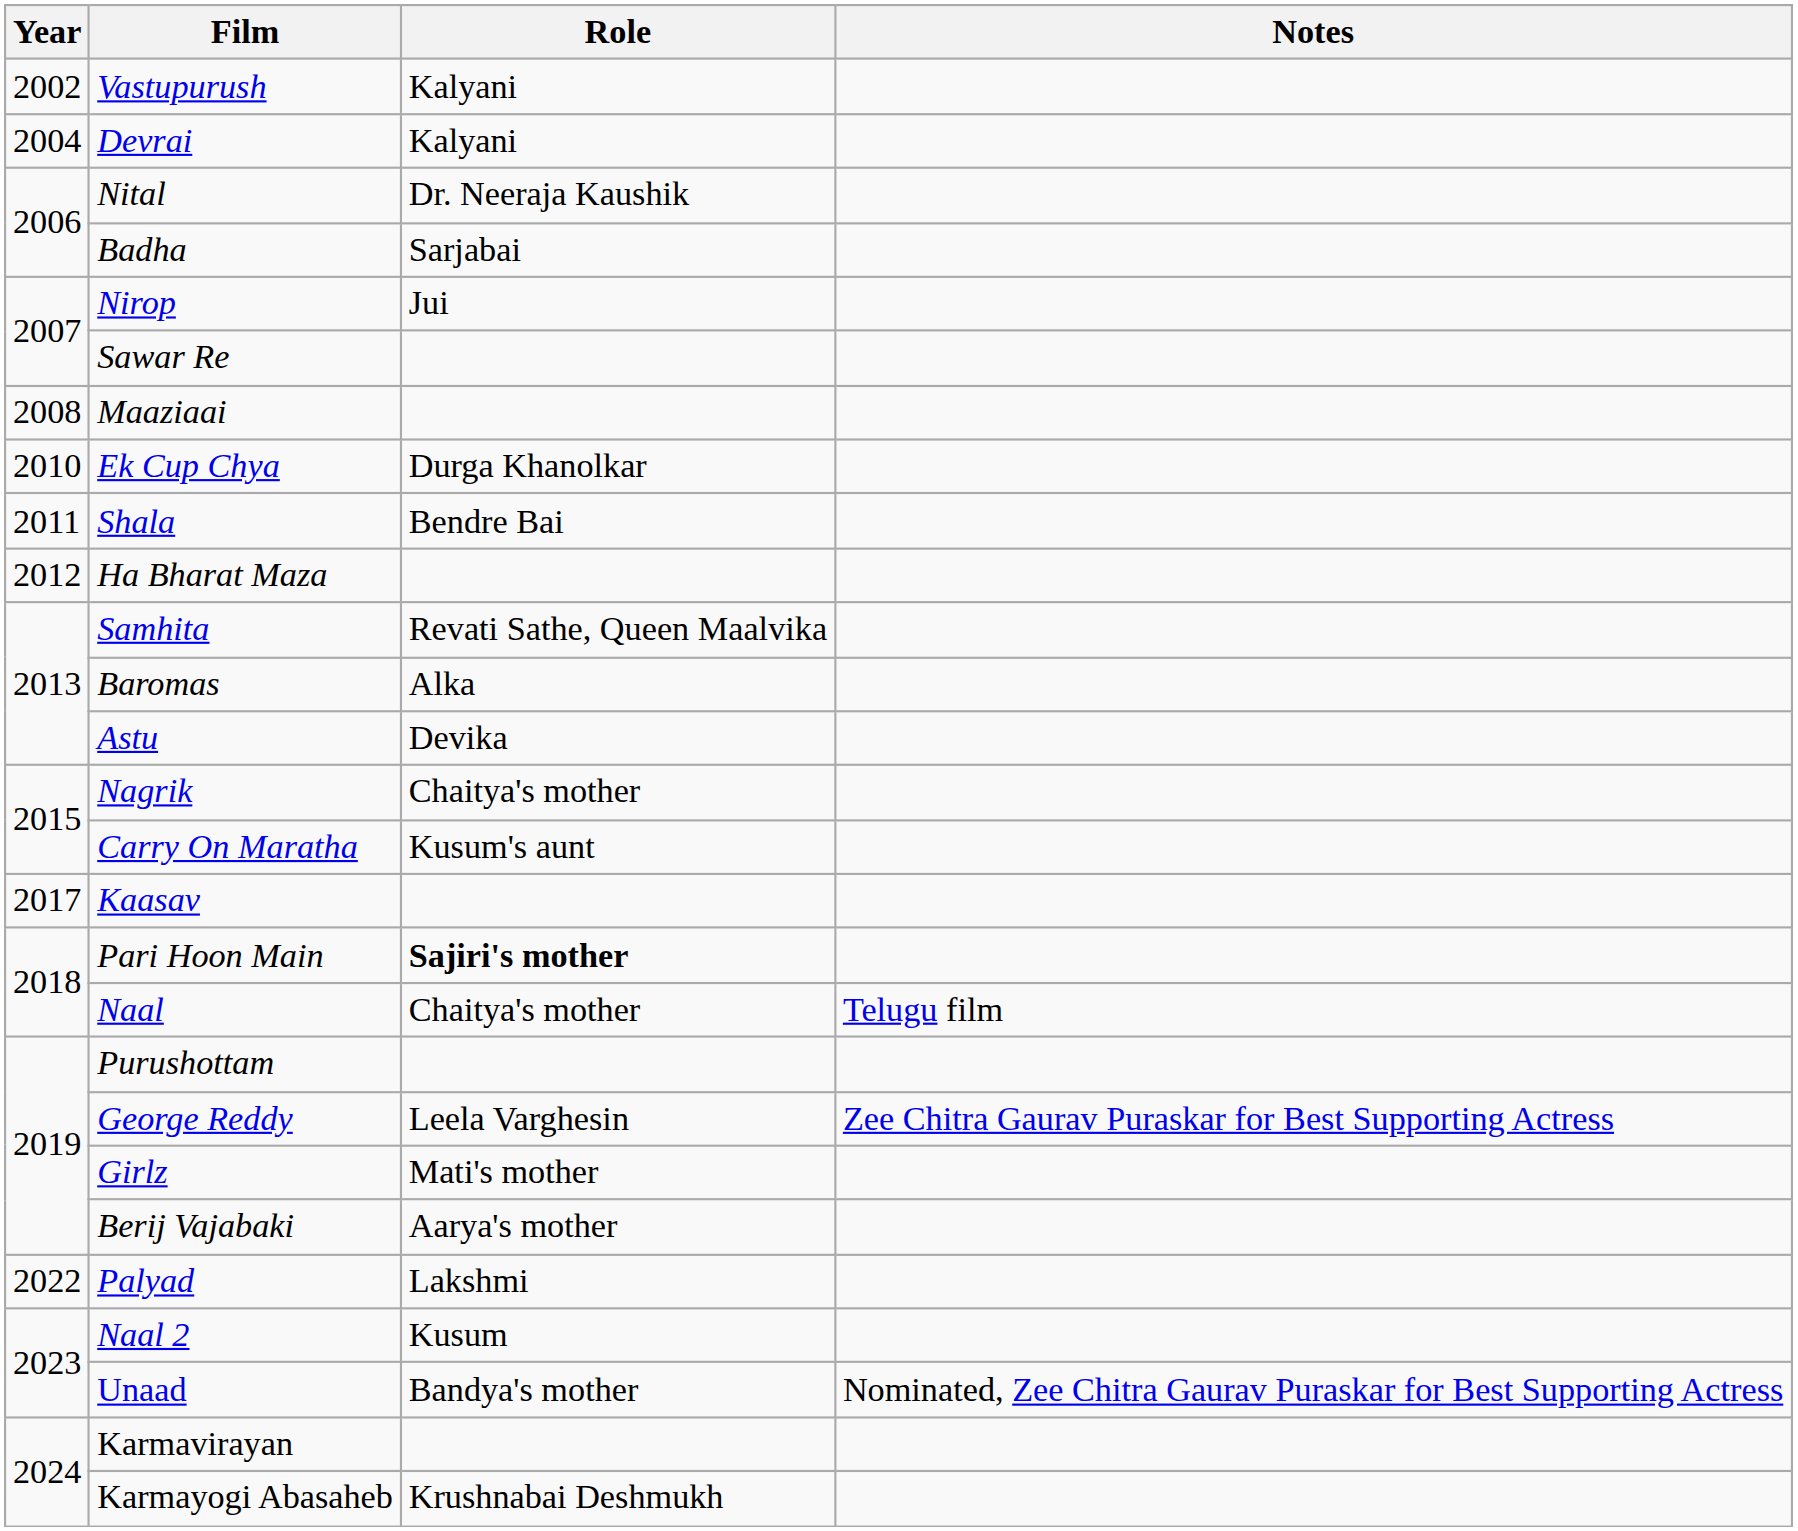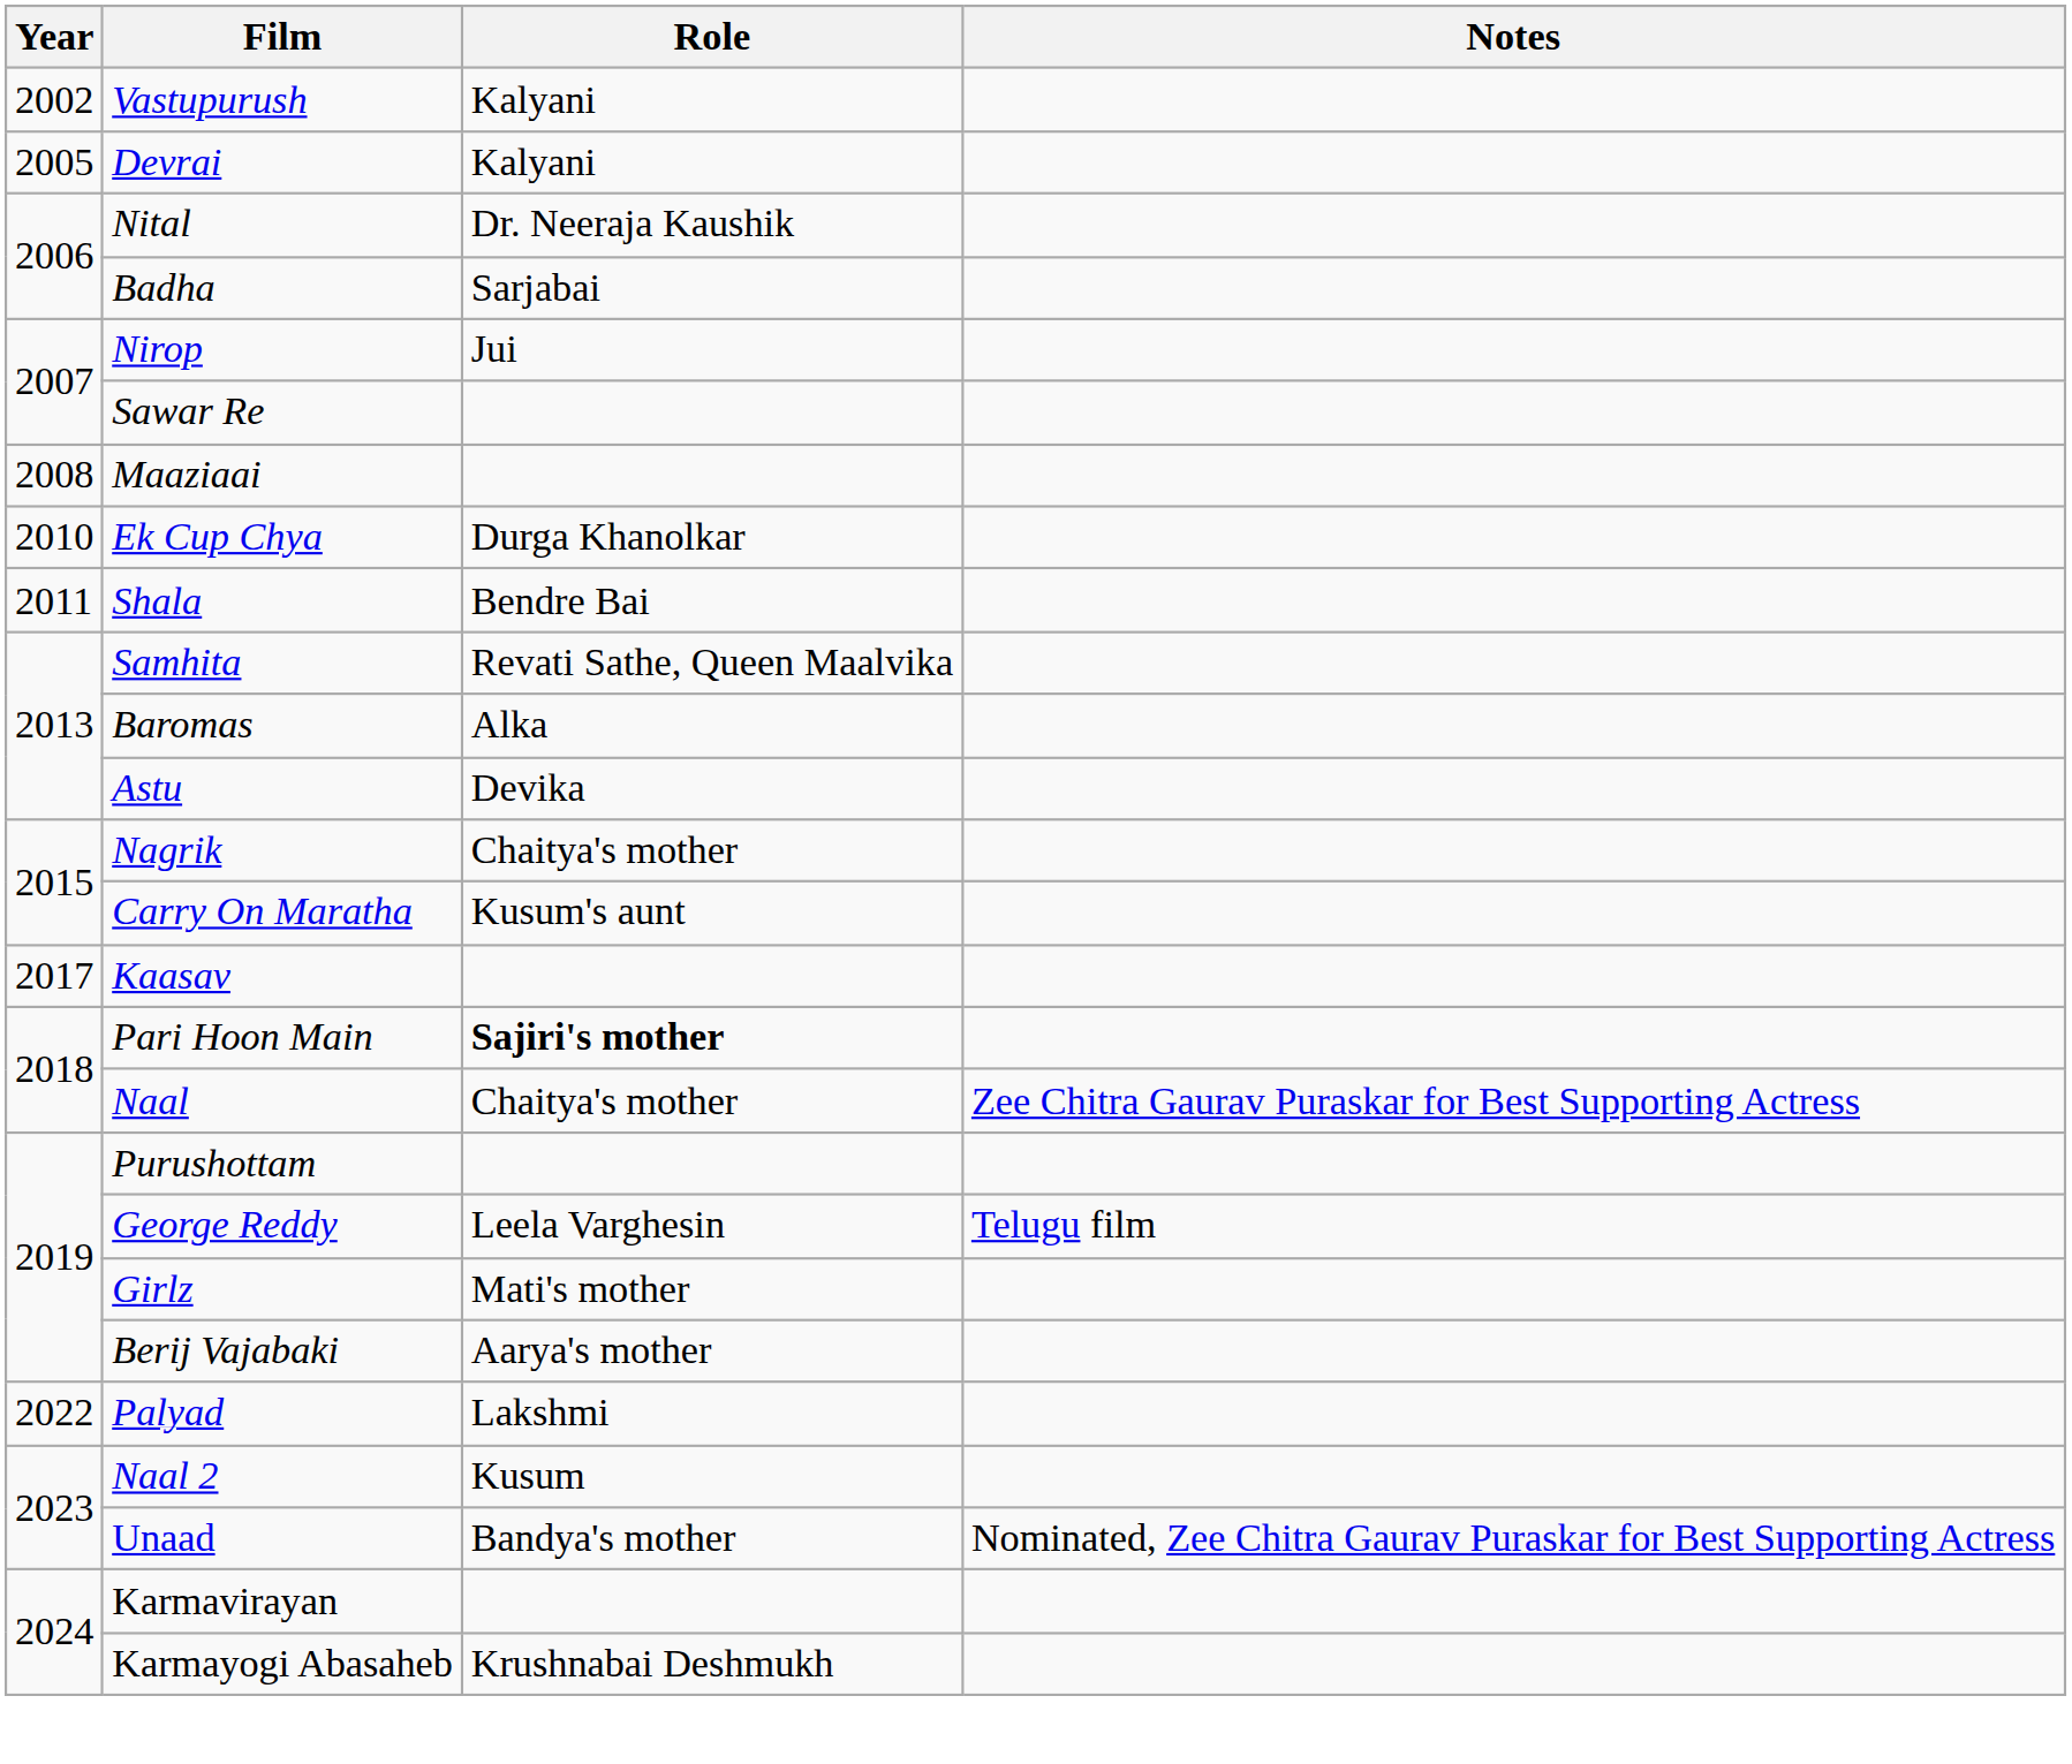 <table class="wikitable sortable">
 <tr>
 <th>Year</th>
 <th>Film</th>
 <th>Role</th>
 <th>Notes</th>
 </tr>
 <tr>
 <td>2002</td>
 <td><em><a href='#'>Vastupurush</a></em></td>
 <td>Kalyani</td>
 <td></td>
 </tr>
 <tr>
-<td>2004</td>
+<td>2005</td>
 <td><em><a href='#'>Devrai</a></em></td>
 <td>Kalyani</td>
 <td></td>
 </tr>
 <tr>
 <td rowspan="2">2006</td>
 <td><em>Nital</em></td>
 <td>Dr. Neeraja Kaushik</td>
 <td></td>
 </tr>
 <tr>
 <td><em>Badha</em></td>
 <td>Sarjabai</td>
 <td></td>
 </tr>
 <tr>
 <td rowspan="2">2007</td>
 <td><em><a href='#'>Nirop</a></em></td>
 <td>Jui</td>
 <td></td>
 </tr>
 <tr>
 <td><em>Sawar Re</em></td>
 <td></td>
 <td></td>
 </tr>
 <tr>
 <td>2008</td>
 <td><em>Maaziaai</em></td>
 <td></td>
 <td></td>
 </tr>
 <tr>
 <td>2010</td>
 <td><em><a href='#'>Ek Cup Chya</a></em></td>
 <td>Durga Khanolkar</td>
 <td></td>
 </tr>
 <tr>
 <td>2011</td>
 <td><em><a href='#'>Shala</a></em></td>
 <td>Bendre Bai</td>
 <td></td>
 </tr>
 <tr>
-<td>2012</td>
-<td><em>Ha Bharat Maza</em></td>
-<td></td>
-<td></td>
-</tr>
-<tr>
 <td rowspan="3">2013</td>
 <td><em><a href='#'>Samhita</a></em></td>
 <td>Revati Sathe, Queen Maalvika</td>
 <td></td>
 </tr>
 <tr>
 <td><em>Baromas</em></td>
 <td>Alka</td>
 <td></td>
 </tr>
 <tr>
 <td><em><a href='#'>Astu</a></em></td>
 <td>Devika</td>
 <td></td>
 </tr>
 <tr>
 <td rowspan="2">2015</td>
 <td><em><a href='#'>Nagrik</a></em></td>
 <td>Chaitya's mother</td>
 <td></td>
 </tr>
 <tr>
 <td><em><a href='#'>Carry On Maratha</a></em></td>
 <td>Kusum's aunt</td>
 <td></td>
 </tr>
 <tr>
 <td>2017</td>
 <td><em><a href='#'>Kaasav</a></em></td>
 <td></td>
 <td></td>
 </tr>
 <tr>
 <td rowspan="2">2018</td>
 <td><em>Pari Hoon Main</em></td>
 <td><strong>Sajiri's mother</strong></td>
 <td></td>
 </tr>
 <tr>
 <td><em><a href='#'>Naal</a></em></td>
 <td>Chaitya's mother</td>
-<td><a href='#'>Telugu</a> film</td>
+<td><a href='#'>Zee Chitra Gaurav Puraskar for Best Supporting Actress</a></td>
 </tr>
 <tr>
 <td rowspan="4">2019</td>
 <td><em>Purushottam</em></td>
 <td></td>
 <td></td>
 </tr>
 <tr>
 <td><em><a href='#'>George Reddy</a></em></td>
 <td>Leela Varghesin</td>
-<td><a href='#'>Zee Chitra Gaurav Puraskar for Best Supporting Actress</a></td>
+<td><a href='#'>Telugu</a> film</td>
 </tr>
 <tr>
 <td><em><a href='#'>Girlz</a></em></td>
 <td>Mati's mother</td>
 <td></td>
 </tr>
 <tr>
 <td><em>Berij Vajabaki</em></td>
 <td>Aarya's mother</td>
 <td></td>
 </tr>
 <tr>
 <td>2022</td>
 <td><em><a href='#'>Palyad</a></em></td>
 <td>Lakshmi</td>
 <td></td>
 </tr>
 <tr>
 <td Rowspan="2">2023</td>
 <td><em><a href='#'>Naal 2</a></td>
 <td>Kusum</td>
 <td></td>
 </tr>
 <tr>
 <td></em><a href='#'>Unaad</a><em></td>
 <td>Bandya's mother</td>
 <td>Nominated, <a href='#'>Zee Chitra Gaurav Puraskar for Best Supporting Actress</a></td>
 </tr>
 <tr>
 <td rowspan="2">2024</td>
 <td></em>Karmavirayan<em></td>
 <td></td>
 <td></td>
 </tr>
 <tr>
 <td></em>Karmayogi Abasaheb<em></td>
 <td>Krushnabai Deshmukh</td>
 <td></td>
 </tr>
 </table>
